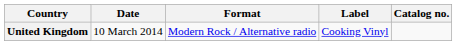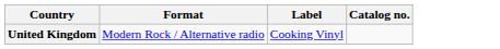 <table class="wikitable plainrowheaders">
 <tr>
 <th scope="col">Country</th>
-<th scope="col">Date</th>
 <th scope="col">Format</th>
 <th scope="col">Label</th>
 <th scope="col">Catalog no.</th>
 </tr>
 <tr>
 <th scope="row">United Kingdom</th>
-<td>10 March 2014</td>
 <td><a href='#'>Modern Rock / Alternative radio</a></td>
 <td><a href='#'>Cooking Vinyl</a></td>
 <td></td>
 </tr>
 </table>
